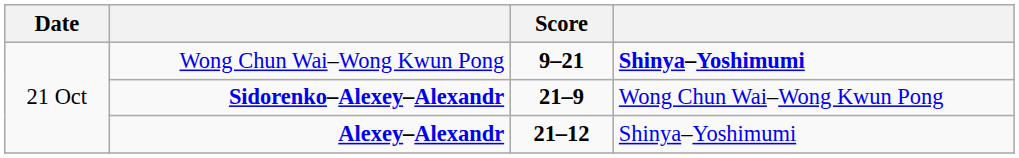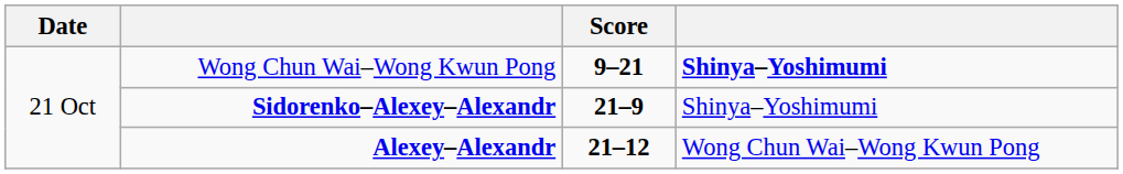 <table class="wikitable" style="text-align: center; font-size:90% ">
 <tr>
 <th width="60">Date</th>
 <th align="right" width="250"></th>
 <th width="60">Score</th>
 <th align="left" width="250"></th>
 </tr>
 <tr>
 <td rowspan=3>21 Oct</td>
 <td align=right><a href='#'>Wong Chun Wai</a>–<a href='#'>Wong Kwun Pong</a> </td>
 <td align=center><strong>9–21</strong></td>
 <td align=left><strong> <a href='#'>Shinya</a>–<a href='#'>Yoshimumi</a></strong></td>
 </tr>
 <tr>
 <td align=right><strong><a href='#'>Sidorenko</a>–<a href='#'>Alexey</a>–<a href='#'>Alexandr</a> </strong></td>
 <td align=center><strong>21–9</strong></td>
-<td align=left> <a href='#'>Wong Chun Wai</a>–<a href='#'>Wong Kwun Pong</a></td>
+<td align=left> <a href='#'>Shinya</a>–<a href='#'>Yoshimumi</a></td>
 </tr>
 <tr>
 <td align=right><strong><a href='#'>Alexey</a>–<a href='#'>Alexandr</a> </strong></td>
 <td align=center><strong>21–12</strong></td>
-<td align=left> <a href='#'>Shinya</a>–<a href='#'>Yoshimumi</a></td>
+<td align=left> <a href='#'>Wong Chun Wai</a>–<a href='#'>Wong Kwun Pong</a></td>
 </tr>
 </table>
